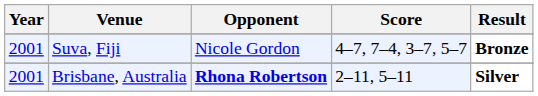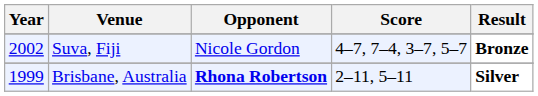 <table class="sortable wikitable" style="font-size: 90%;">
 <tr>
 <th>Year</th>
 <th>Venue</th>
 <th>Opponent</th>
 <th>Score</th>
 <th>Result</th>
 </tr>
 <tr>
 </tr>
 <tr style="background:#ECF2FF">
-<td align="center"><a href='#'>2001</a></td>
+<td align="center"><a href='#'>2002</a></td>
 <td align="left"><a href='#'>Suva</a>, <a href='#'>Fiji</a></td>
 <td align="left"> <a href='#'>Nicole Gordon</a></td>
 <td align="left">4–7, 7–4, 3–7, 5–7</td>
 <td style="text-align:left; background:white"> <strong>Bronze</strong></td>
 </tr>
 <tr>
 </tr>
 <tr style="background:#ECF2FF">
-<td align="center"><a href='#'>2001</a></td>
+<td align="center"><a href='#'>1999</a></td>
 <td align="left"><a href='#'>Brisbane</a>, <a href='#'>Australia</a></td>
 <td align="left"><strong> <a href='#'>Rhona Robertson</a></strong></td>
 <td align="left">2–11, 5–11</td>
 <td style="text-align:left; background:white"> <strong>Silver</strong></td>
 </tr>
 </table>
